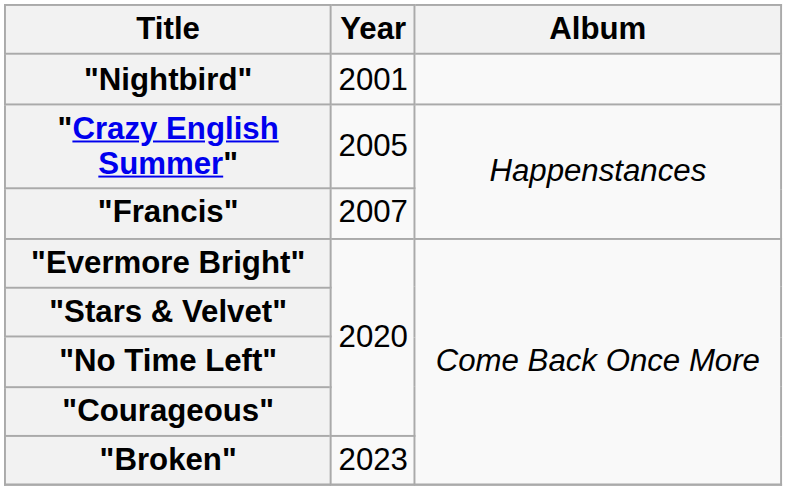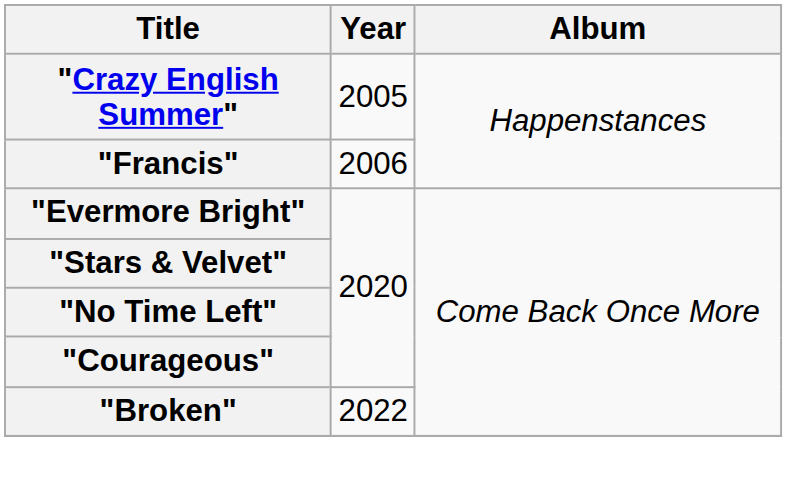 <table class="wikitable plainrowheaders" style="text-align:center;">
 <tr>
 <th scope="col" style="width:160px;">Title</th>
 <th scope="col">Year</th>
 <th scope="col" style="width:180px;">Album</th>
-</tr>
-<tr>
-<th scope="row">"Nightbird"</th>
-<td>2001</td>
-<td></td>
 </tr>
 <tr>
 <th scope="row">"<a href='#'>Crazy English Summer</a>"</th>
 <td>2005</td>
 <td rowspan="2"><em>Happenstances</em></td>
 </tr>
 <tr>
 <th scope="row">"Francis"</th>
-<td>2007</td>
+<td>2006</td>
 </tr>
 <tr>
 <th scope="row">"Evermore Bright"</th>
 <td rowspan="4">2020</td>
 <td rowspan="5"><em>Come Back Once More</em></td>
 </tr>
 <tr>
 <th scope="row">"Stars & Velvet"</th>
 </tr>
 <tr>
 <th scope="row">"No Time Left"</th>
 </tr>
 <tr>
 <th scope="row">"Courageous"</th>
 </tr>
 <tr>
 <th scope="row">"Broken"</th>
-<td>2023</td>
+<td>2022</td>
 </tr>
 <tr>
 </tr>
 </table>
